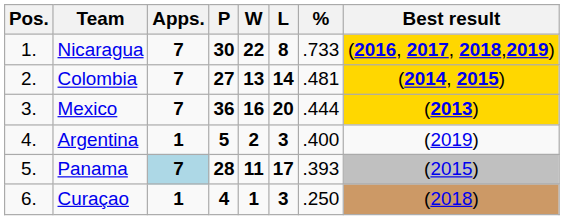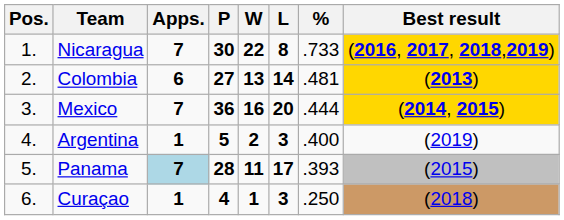 <table class="sortable wikitable">
 <tr>
 <th>Pos.</th>
 <th>Team</th>
 <th>Apps.</th>
 <th>P</th>
 <th>W</th>
 <th>L</th>
 <th>%</th>
 <th>Best result</th>
 </tr>
 <tr align="center">
 <td>1.</td>
 <td align="left"> <a href='#'>Nicaragua</a></td>
 <td><strong>7</strong></td>
 <td><strong>30</strong></td>
 <td><strong>22</strong></td>
 <td><strong>8</strong></td>
 <td>.733</td>
 <td bgcolor=gold> (<strong><a href='#'>2016</a></strong>, <strong><a href='#'>2017</a></strong>, <strong><a href='#'>2018</a></strong>,<strong><a href='#'>2019</a></strong>)</td>
 </tr>
 <tr align="center">
 <td>2.</td>
 <td align="left"> <a href='#'>Colombia</a></td>
-<td><strong>7</strong></td>
+<td><strong>6</strong></td>
 <td><strong>27</strong></td>
 <td><strong>13</strong></td>
 <td><strong>14</strong></td>
 <td>.481</td>
-<td bgcolor=gold> (<strong><a href='#'>2014</a></strong>, <strong><a href='#'>2015</a></strong>)</td>
+<td bgcolor=gold> (<strong><a href='#'>2013</a></strong>)</td>
 </tr>
 <tr align="center">
 <td>3.</td>
 <td align="left"> <a href='#'>Mexico</a></td>
 <td><strong>7</strong></td>
 <td><strong>36</strong></td>
 <td><strong>16</strong></td>
 <td><strong>20</strong></td>
 <td>.444</td>
-<td bgcolor=gold> (<strong><a href='#'>2013</a></strong>)</td>
+<td bgcolor=gold> (<strong><a href='#'>2014</a></strong>, <strong><a href='#'>2015</a></strong>)</td>
 </tr>
 <tr align="center">
 <td>4.</td>
 <td align="left"> <a href='#'>Argentina</a></td>
 <td><strong>1</strong></td>
 <td><strong>5</strong></td>
 <td><strong>2</strong></td>
 <td><strong>3</strong></td>
 <td>.400</td>
 <td> (<a href='#'>2019</a>)</td>
 </tr>
 <tr align="center">
 <td>5.</td>
 <td align="left"> <a href='#'>Panama</a></td>
 <td style="background: lightblue;"><strong>7</strong></td>
 <td><strong>28</strong></td>
 <td><strong>11</strong></td>
 <td><strong>17</strong></td>
 <td>.393</td>
 <td bgcolor=silver> (<a href='#'>2015</a>)</td>
 </tr>
 <tr align="center">
 <td>6.</td>
 <td align="left"> <a href='#'>Curaçao</a></td>
 <td><strong>1</strong></td>
 <td><strong>4</strong></td>
 <td><strong>1</strong></td>
 <td><strong>3</strong></td>
 <td>.250</td>
 <td bgcolor=#cc9966> (<a href='#'>2018</a>)</td>
 </tr>
 </table>
